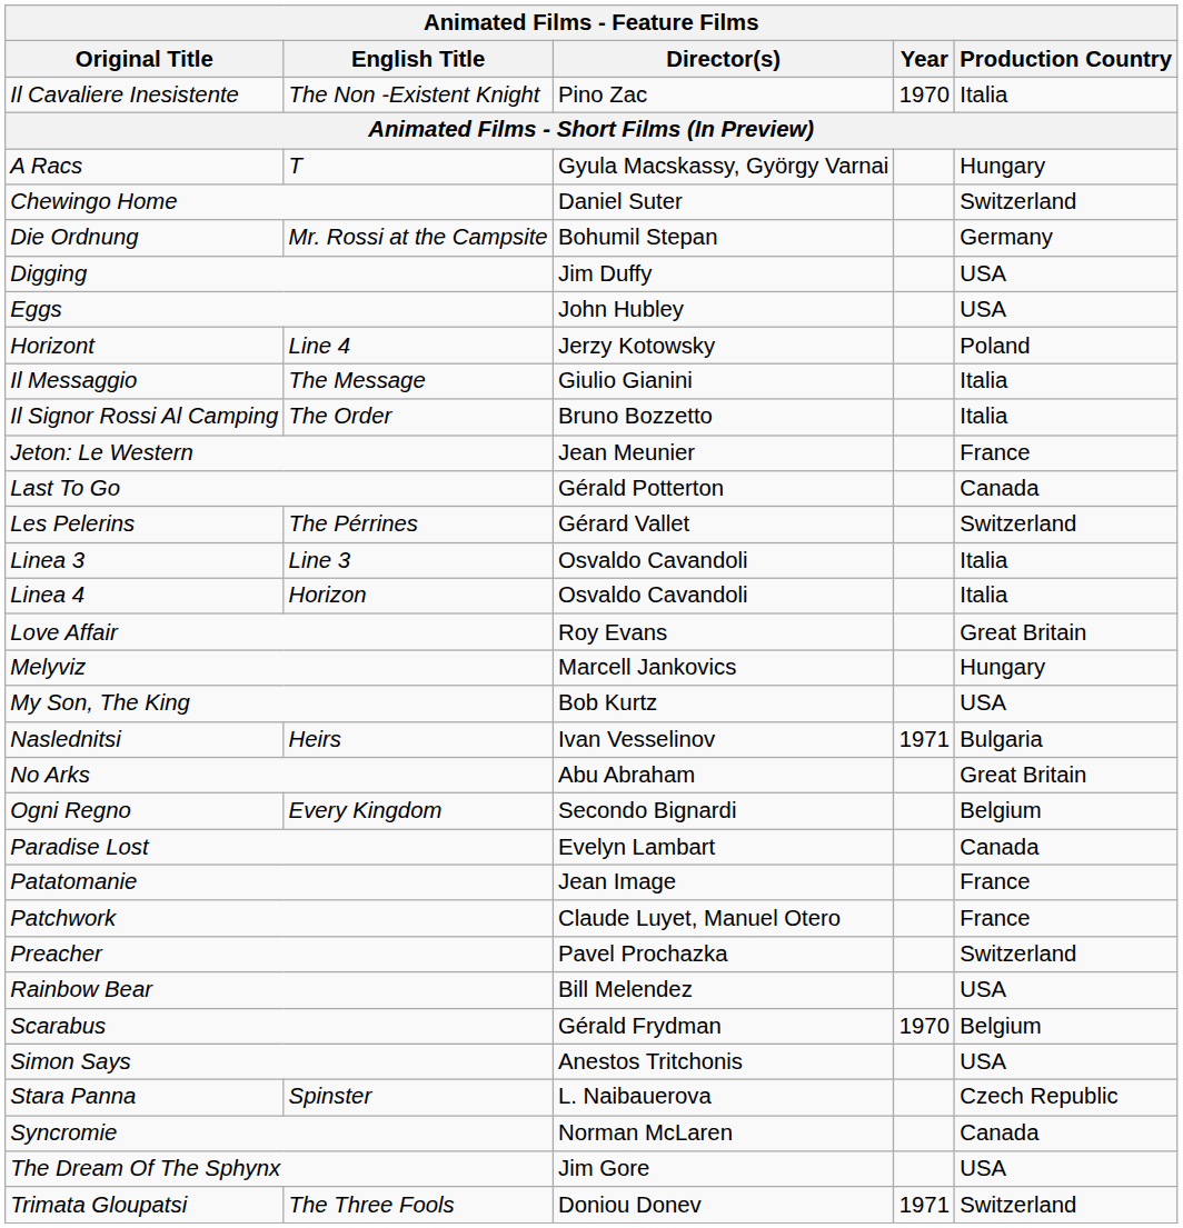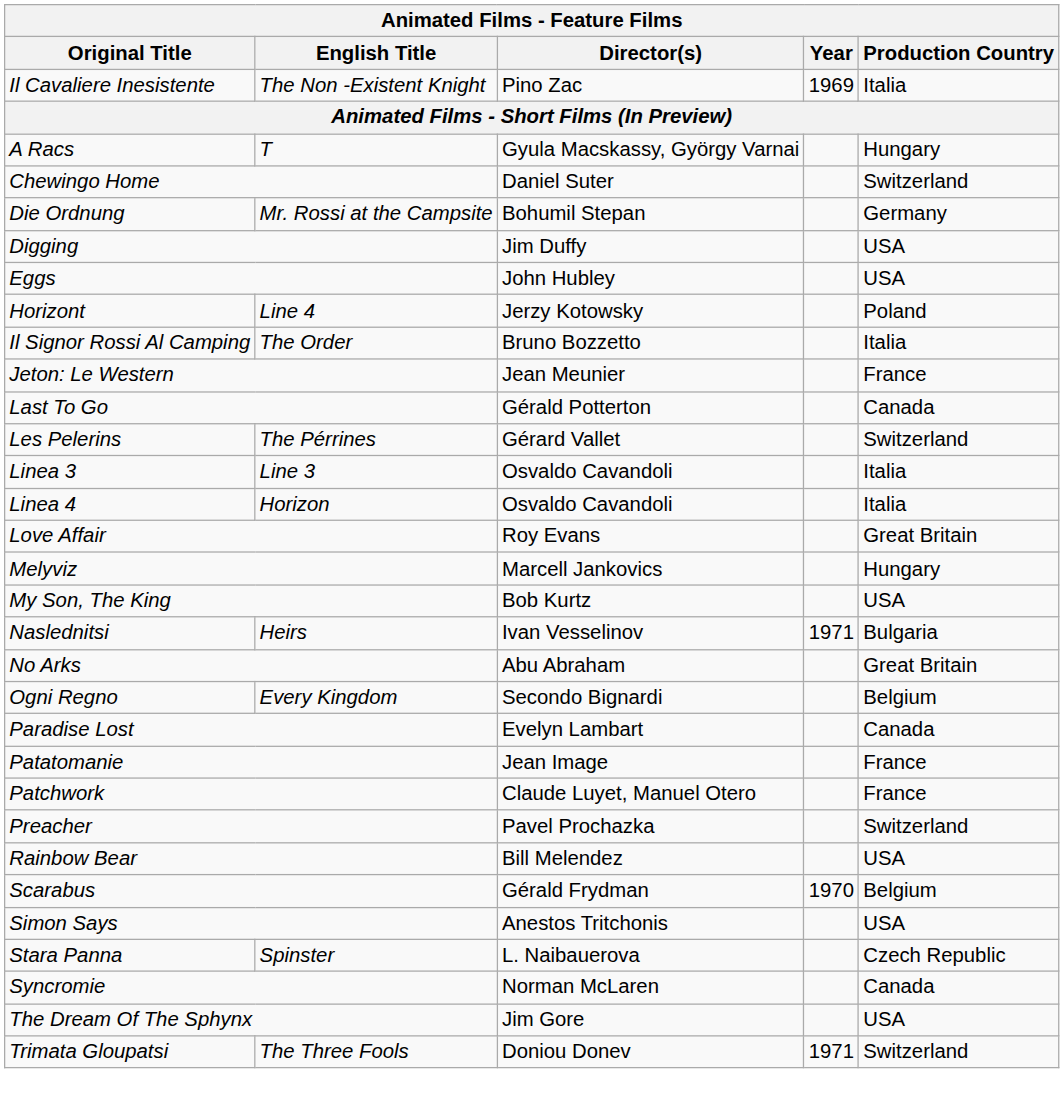 <table class="wikitable">
 <tr>
 <th colspan="5">Animated Films - Feature Films</th>
 </tr>
 <tr>
 <th>Original Title</th>
 <th>English Title</th>
 <th>Director(s)</th>
 <th>Year</th>
 <th>Production Country</th>
 </tr>
 <tr>
 <td><em>Il Cavaliere Inesistente</em></td>
 <td><em>The Non -Existent Knight</em></td>
 <td>Pino Zac</td>
-<td>1970</td>
+<td>1969</td>
 <td>Italia</td>
 </tr>
 <tr>
 <th colspan="5"><em>Animated Films - Short Films (In Preview)</em></th>
 </tr>
 <tr>
 <td><em>A Racs</em></td>
 <td><em>T</em></td>
 <td>Gyula Macskassy, György Varnai</td>
 <td></td>
 <td>Hungary</td>
 </tr>
 <tr>
 <td colspan="2"><em>Chewingo Home</em></td>
 <td>Daniel Suter</td>
 <td></td>
 <td>Switzerland</td>
 </tr>
 <tr>
 <td><em>Die Ordnung</em></td>
 <td><em>Mr. Rossi at the Campsite</em></td>
 <td>Bohumil Stepan</td>
 <td></td>
 <td>Germany</td>
 </tr>
 <tr>
 <td colspan="2"><em>Digging</em></td>
 <td>Jim Duffy</td>
 <td></td>
 <td>USA</td>
 </tr>
 <tr>
 <td colspan="2"><em>Eggs</em></td>
 <td>John Hubley</td>
 <td></td>
 <td>USA</td>
 </tr>
 <tr>
 <td><em>Horizont</em></td>
 <td><em>Line 4</em></td>
 <td>Jerzy Kotowsky</td>
 <td></td>
 <td>Poland</td>
-</tr>
-<tr>
-<td><em>Il Messaggio</em></td>
-<td><em>The Message</em></td>
-<td>Giulio Gianini</td>
-<td></td>
-<td>Italia</td>
 </tr>
 <tr>
 <td><em>Il Signor Rossi Al Camping</em></td>
 <td><em>The Order</em></td>
 <td>Bruno Bozzetto</td>
 <td></td>
 <td>Italia</td>
 </tr>
 <tr>
 <td colspan="2"><em>Jeton: Le Western</em></td>
 <td>Jean Meunier</td>
 <td></td>
 <td>France</td>
 </tr>
 <tr>
 <td colspan="2"><em>Last To Go</em></td>
 <td>Gérald Potterton</td>
 <td></td>
 <td>Canada</td>
 </tr>
 <tr>
 <td><em>Les Pelerins</em></td>
 <td><em>The Pérrines</em></td>
 <td>Gérard Vallet</td>
 <td></td>
 <td>Switzerland</td>
 </tr>
 <tr>
 <td><em>Linea 3</em></td>
 <td><em>Line 3</em></td>
 <td>Osvaldo Cavandoli</td>
 <td></td>
 <td>Italia</td>
 </tr>
 <tr>
 <td><em>Linea 4</em></td>
 <td><em>Horizon</em></td>
 <td>Osvaldo Cavandoli</td>
 <td></td>
 <td>Italia</td>
 </tr>
 <tr>
 <td colspan="2"><em>Love Affair</em></td>
 <td>Roy Evans</td>
 <td></td>
 <td>Great Britain</td>
 </tr>
 <tr>
 <td colspan="2"><em>Melyviz</em></td>
 <td>Marcell Jankovics</td>
 <td></td>
 <td>Hungary</td>
 </tr>
 <tr>
 <td colspan="2"><em>My Son, The King</em></td>
 <td>Bob Kurtz</td>
 <td></td>
 <td>USA</td>
 </tr>
 <tr>
 <td><em>Naslednitsi</em></td>
 <td><em>Heirs</em></td>
 <td>Ivan Vesselinov</td>
 <td>1971</td>
 <td>Bulgaria</td>
 </tr>
 <tr>
 <td colspan="2"><em>No Arks</em></td>
 <td>Abu Abraham</td>
 <td></td>
 <td>Great Britain</td>
 </tr>
 <tr>
 <td><em>Ogni Regno</em></td>
 <td><em>Every Kingdom</em></td>
 <td>Secondo Bignardi</td>
 <td></td>
 <td>Belgium</td>
 </tr>
 <tr>
 <td colspan="2"><em>Paradise Lost</em></td>
 <td>Evelyn Lambart</td>
 <td></td>
 <td>Canada</td>
 </tr>
 <tr>
 <td colspan="2"><em>Patatomanie</em></td>
 <td>Jean Image</td>
 <td></td>
 <td>France</td>
 </tr>
 <tr>
 <td colspan="2"><em>Patchwork</em></td>
 <td>Claude Luyet, Manuel Otero</td>
 <td></td>
 <td>France</td>
 </tr>
 <tr>
 <td colspan="2"><em>Preacher</em></td>
 <td>Pavel Prochazka</td>
 <td></td>
 <td>Switzerland</td>
 </tr>
 <tr>
 <td colspan="2"><em>Rainbow Bear</em></td>
 <td>Bill Melendez</td>
 <td></td>
 <td>USA</td>
 </tr>
 <tr>
 <td colspan="2"><em>Scarabus</em></td>
 <td>Gérald Frydman</td>
 <td>1970</td>
 <td>Belgium</td>
 </tr>
 <tr>
 <td colspan="2"><em>Simon Says</em></td>
 <td>Anestos Tritchonis</td>
 <td></td>
 <td>USA</td>
 </tr>
 <tr>
 <td><em>Stara Panna</em></td>
 <td><em>Spinster</em></td>
 <td>L. Naibauerova</td>
 <td></td>
 <td>Czech Republic</td>
 </tr>
 <tr>
 <td colspan="2"><em>Syncromie</em></td>
 <td>Norman McLaren</td>
 <td></td>
 <td>Canada</td>
 </tr>
 <tr>
 <td colspan="2"><em>The Dream Of The Sphynx</em></td>
 <td>Jim Gore</td>
 <td></td>
 <td>USA</td>
 </tr>
 <tr>
 <td><em>Trimata Gloupatsi</em></td>
 <td><em>The Three Fools</em></td>
 <td>Doniou Donev</td>
 <td>1971</td>
 <td>Switzerland</td>
 </tr>
 </table>
